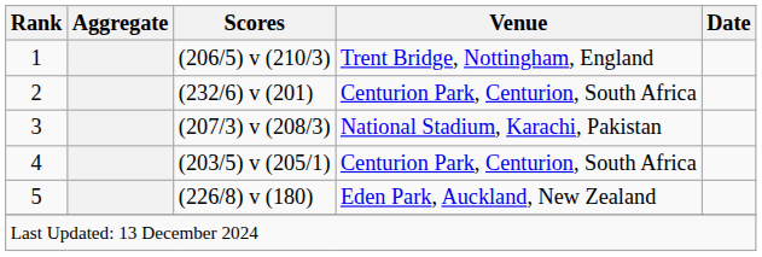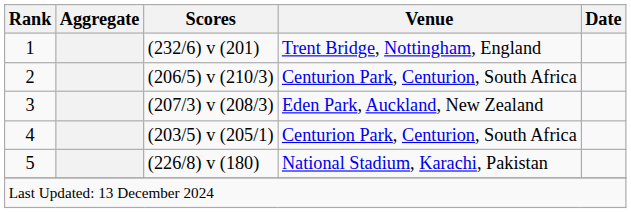 <table class="wikitable plainrowheaders sortable">
 <tr>
 <th scope=col>Rank</th>
 <th scope=col>Aggregate</th>
 <th scope=col>Scores</th>
 <th scope=col>Venue</th>
 <th scope=col>Date</th>
 </tr>
 <tr>
 <td align=center>1</td>
 <th scope=row style=text-align:center;></th>
-<td> (206/5) v  (210/3)</td>
+<td> (232/6) v  (201)</td>
 <td><a href='#'>Trent Bridge</a>, <a href='#'>Nottingham</a>, England</td>
 <td></td>
 </tr>
 <tr>
 <td align=center>2</td>
 <th scope=row style=text-align:center;></th>
-<td> (232/6) v  (201)</td>
+<td> (206/5) v  (210/3)</td>
 <td><a href='#'>Centurion Park</a>, <a href='#'>Centurion</a>, South Africa</td>
 <td></td>
 </tr>
 <tr>
 <td align=center>3</td>
 <th scope=row style=text-align:center;></th>
 <td> (207/3) v  (208/3)</td>
-<td><a href='#'>National Stadium</a>, <a href='#'>Karachi</a>, Pakistan</td>
+<td><a href='#'>Eden Park</a>, <a href='#'>Auckland</a>, New Zealand</td>
 <td></td>
 </tr>
 <tr>
 <td align=center>4</td>
 <th scope=row style=text-align:center;></th>
 <td> (203/5) v  (205/1)</td>
 <td><a href='#'>Centurion Park</a>, <a href='#'>Centurion</a>, South Africa</td>
 <td></td>
 </tr>
 <tr>
 <td align="center">5</td>
 <th scope="row" style="text-align:center;"></th>
 <td> (226/8) v  (180)</td>
-<td><a href='#'>Eden Park</a>, <a href='#'>Auckland</a>, New Zealand</td>
+<td><a href='#'>National Stadium</a>, <a href='#'>Karachi</a>, Pakistan</td>
 <td></td>
 </tr>
 <tr>
 </tr>
 <tr class=sortbottom>
 <td colspan=5><small>Last Updated: 13 December 2024</small></td>
 </tr>
 </table>
